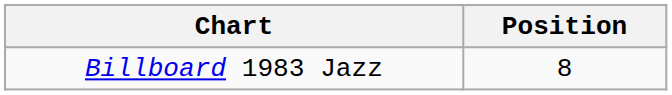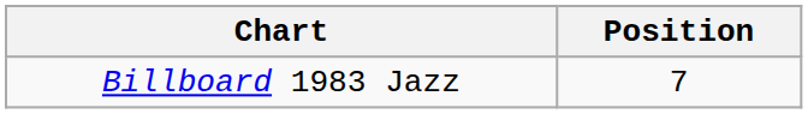 <table class="wikitable" width="330px">
 <tr>
 <th align="center">Chart</th>
 <th align="center">Position</th>
 </tr>
 <tr>
 <td align="center"><a href='#'><em>Billboard</em></a> 1983 Jazz</td>
-<td align="center">8</td>
+<td align="center">7</td>
 </tr>
 </table>
